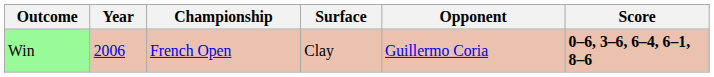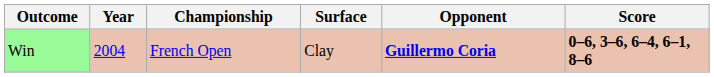 <table class="sortable wikitable">
 <tr>
 <th width="80">Outcome</th>
 <th width="50">Year</th>
 <th width="150">Championship</th>
 <th width="75">Surface</th>
 <th width="180">Opponent</th>
 <th width="140">Score</th>
 </tr>
 <tr style="background:#ebc2af;">
 <td style="background:#98fb98;">Win</td>
-<td><a href='#'>2006</a></td>
+<td><a href='#'>2004</a></td>
 <td><a href='#'>French Open</a></td>
 <td>Clay</td>
-<td> <a href='#'>Guillermo Coria</a></td>
+<td><strong> <a href='#'>Guillermo Coria</a></strong></td>
 <td><strong>0–6, 3–6, 6–4, 6–1, 8–6</strong></td>
 </tr>
 </table>
